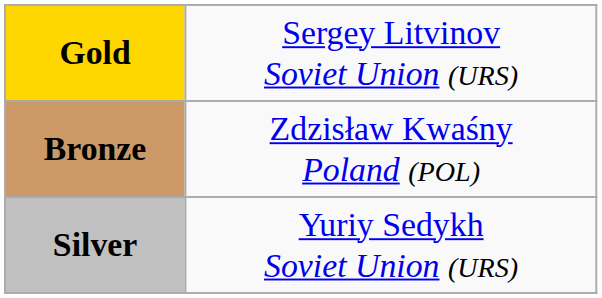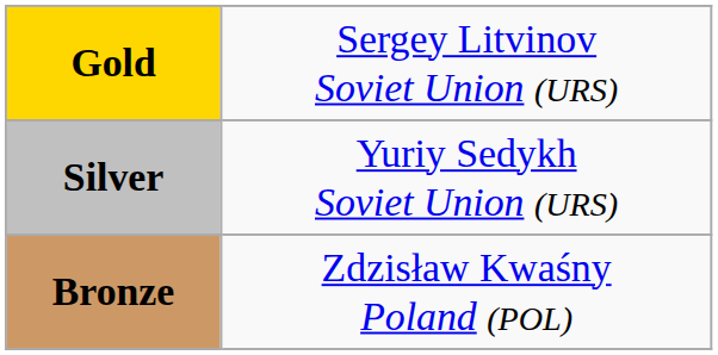 <table class="wikitable" style=" text-align:center; font-size:110%;" width="35%">
 <tr>
 <td bgcolor="gold"><strong>Gold</strong></td>
 <td> <a href='#'>Sergey Litvinov</a><br><em><a href='#'>Soviet Union</a> <small>(URS)</small></em></td>
 </tr>
 <tr>
+<td bgcolor="silver"><strong>Silver</strong></td>
+<td> <a href='#'>Yuriy Sedykh</a><br><em><a href='#'>Soviet Union</a> <small>(URS)</small></em></td>
+</tr>
+<tr>
 <td bgcolor="CC9966"><strong>Bronze</strong></td>
 <td> <a href='#'>Zdzisław Kwaśny</a><br><em><a href='#'>Poland</a> <small>(POL)</small></em></td>
 </tr>
-<tr>
-<td bgcolor="silver"><strong>Silver</strong></td>
-<td> <a href='#'>Yuriy Sedykh</a><br><em><a href='#'>Soviet Union</a> <small>(URS)</small></em></td>
-</tr>
 </table>
